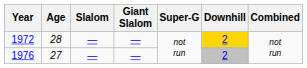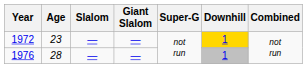 <table class=wikitable style="text-align:center">
 <tr>
 <th>  Year  </th>
 <th> Age </th>
 <th> Slalom </th>
 <th>Giant<br> Slalom </th>
 <th>Super-G</th>
 <th>Downhill</th>
 <th>Combined</th>
 </tr>
 <tr>
 <td><a href='#'>1972</a></td>
-<td><em>28</em></td>
+<td><em>23</em></td>
 <td><a href='#'>—</a></td>
 <td><a href='#'>—</a></td>
 <td rowspan=2><small><em>not<br>run</em></small></td>
-<td style="background:gold;"><a href='#'>2</a></td>
+<td style="background:gold;"><a href='#'>1</a></td>
 <td rowspan=2><small><em>not<br>run</em></small></td>
 </tr>
 <tr>
 <td><a href='#'>1976</a></td>
-<td><em>27</em></td>
+<td><em>28</em></td>
 <td><a href='#'>—</a></td>
 <td><a href='#'>—</a></td>
-<td style="background:silver;"><a href='#'>2</a></td>
+<td style="background:silver;"><a href='#'>1</a></td>
 </tr>
 </table>
